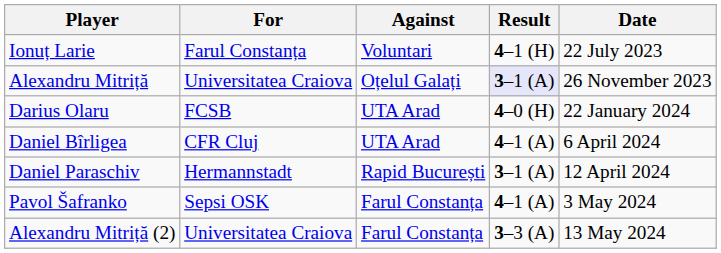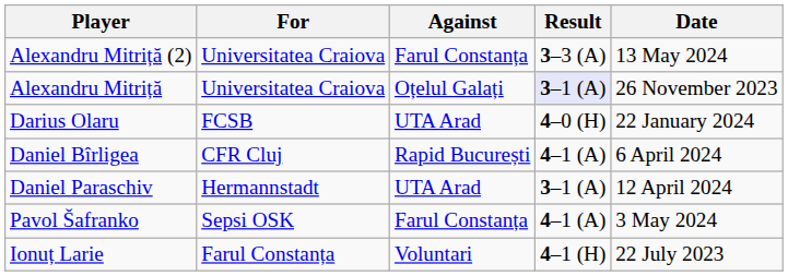 <table class="wikitable sortable">
 <tr>
 <th>Player</th>
 <th>For</th>
 <th>Against</th>
 <th>Result</th>
 <th>Date</th>
 </tr>
 <tr>
-<td> <a href='#'>Ionuț Larie</a></td>
+<td> <a href='#'>Alexandru Mitriță</a> (2)</td>
+<td><a href='#'>Universitatea Craiova</a></td>
 <td><a href='#'>Farul Constanța</a></td>
-<td><a href='#'>Voluntari</a></td>
-<td align=center><strong>4</strong>–1 (H)</td>
-<td>22 July 2023</td>
+<td align=center><strong>3</strong>–3 (A)</td>
+<td>13 May 2024</td>
 </tr>
 <tr>
 <td> <a href='#'>Alexandru Mitriță</a></td>
 <td><a href='#'>Universitatea Craiova</a></td>
 <td><a href='#'>Oțelul Galați</a></td>
 <td align=center style="background: lavender;"><strong>3</strong>–1 (A)</td>
 <td>26 November 2023</td>
 </tr>
 <tr>
 <td> <a href='#'>Darius Olaru</a></td>
 <td><a href='#'>FCSB</a></td>
 <td><a href='#'>UTA Arad</a></td>
 <td align=center><strong>4</strong>–0 (H)</td>
 <td>22 January 2024</td>
 </tr>
 <tr>
 <td> <a href='#'>Daniel Bîrligea</a></td>
 <td><a href='#'>CFR Cluj</a></td>
-<td><a href='#'>UTA Arad</a></td>
+<td><a href='#'>Rapid București</a></td>
 <td align=center><strong>4</strong>–1 (A)</td>
 <td>6 April 2024</td>
 </tr>
 <tr>
 <td> <a href='#'>Daniel Paraschiv</a></td>
 <td><a href='#'>Hermannstadt</a></td>
-<td><a href='#'>Rapid București</a></td>
+<td><a href='#'>UTA Arad</a></td>
 <td align=center><strong>3</strong>–1 (A)</td>
 <td>12 April 2024</td>
 </tr>
 <tr>
 <td> <a href='#'>Pavol Šafranko</a></td>
 <td><a href='#'>Sepsi OSK</a></td>
 <td><a href='#'>Farul Constanța</a></td>
 <td align=center><strong>4</strong>–1 (A)</td>
 <td>3 May 2024</td>
 </tr>
 <tr>
-<td> <a href='#'>Alexandru Mitriță</a> (2)</td>
-<td><a href='#'>Universitatea Craiova</a></td>
+<td> <a href='#'>Ionuț Larie</a></td>
 <td><a href='#'>Farul Constanța</a></td>
-<td align=center><strong>3</strong>–3 (A)</td>
-<td>13 May 2024</td>
+<td><a href='#'>Voluntari</a></td>
+<td align=center><strong>4</strong>–1 (H)</td>
+<td>22 July 2023</td>
 </tr>
 </table>
